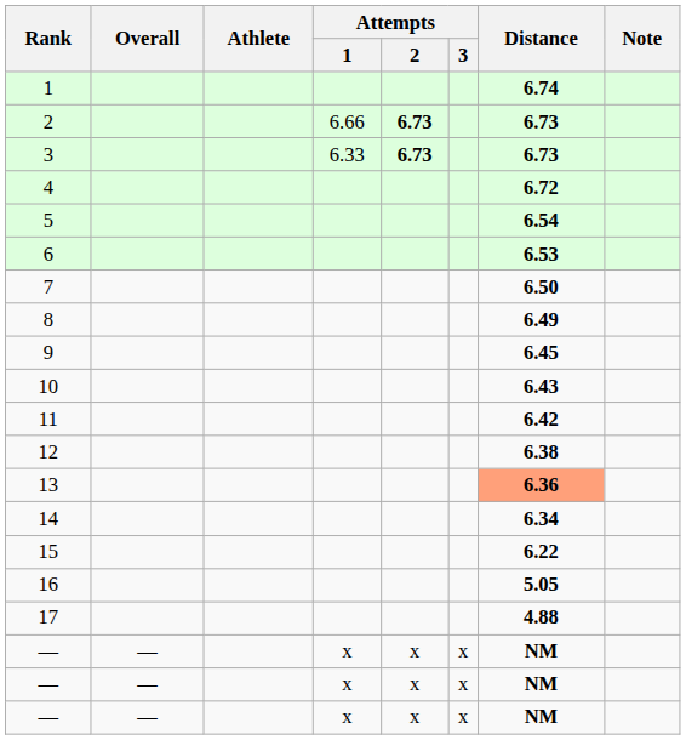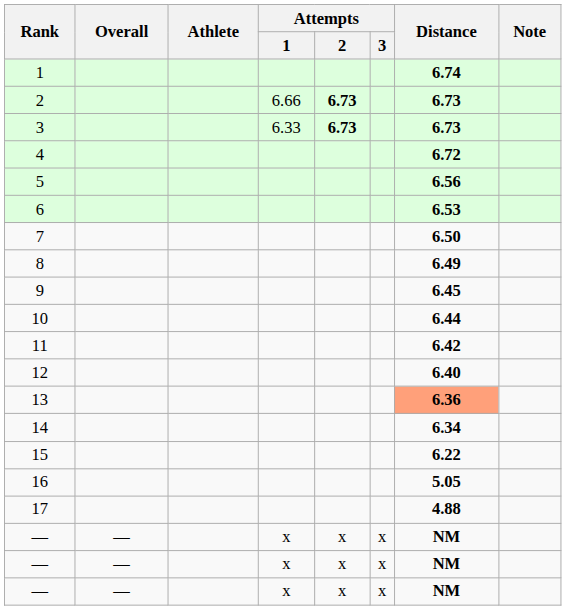 <table class="wikitable" style=" text-align:center; font-size:110%;" width="95%">
 <tr>
 <th rowspan="2">Rank</th>
 <th rowspan="2">Overall</th>
 <th rowspan="2">Athlete</th>
 <th colspan="3">Attempts</th>
 <th rowspan="2">Distance</th>
 <th rowspan="2">Note</th>
 </tr>
 <tr>
 <th>1</th>
 <th>2</th>
 <th>3</th>
 </tr>
 <tr bgcolor="ddffdd">
 <td>1</td>
 <td></td>
 <td align=left></td>
 <td></td>
 <td></td>
 <td></td>
 <td><strong>6.74</strong></td>
 <td></td>
 </tr>
 <tr bgcolor="ddffdd">
 <td>2</td>
 <td></td>
 <td align=left></td>
 <td>6.66</td>
 <td><strong>6.73</strong></td>
 <td></td>
 <td><strong>6.73</strong></td>
 <td></td>
 </tr>
 <tr bgcolor="ddffdd">
 <td>3</td>
 <td></td>
 <td align=left></td>
 <td>6.33</td>
 <td><strong>6.73</strong></td>
 <td></td>
 <td><strong>6.73</strong></td>
 <td></td>
 </tr>
 <tr bgcolor="ddffdd">
 <td>4</td>
 <td></td>
 <td align=left></td>
 <td></td>
 <td></td>
 <td></td>
 <td><strong>6.72</strong></td>
 <td></td>
 </tr>
 <tr bgcolor="ddffdd">
 <td>5</td>
 <td></td>
 <td align=left></td>
 <td></td>
 <td></td>
 <td></td>
-<td><strong>6.54</strong></td>
+<td><strong>6.56</strong></td>
 <td></td>
 </tr>
 <tr bgcolor="ddffdd">
 <td>6</td>
 <td></td>
 <td align=left></td>
 <td></td>
 <td></td>
 <td></td>
 <td><strong>6.53</strong></td>
 <td></td>
 </tr>
 <tr>
 <td>7</td>
 <td></td>
 <td align=left></td>
 <td></td>
 <td></td>
 <td></td>
 <td><strong>6.50</strong></td>
 <td></td>
 </tr>
 <tr>
 <td>8</td>
 <td></td>
 <td align=left></td>
 <td></td>
 <td></td>
 <td></td>
 <td><strong>6.49</strong></td>
 <td></td>
 </tr>
 <tr>
 <td>9</td>
 <td></td>
 <td align=left></td>
 <td></td>
 <td></td>
 <td></td>
 <td><strong>6.45</strong></td>
 <td></td>
 </tr>
 <tr>
 <td>10</td>
 <td></td>
 <td align=left></td>
 <td></td>
 <td></td>
 <td></td>
-<td><strong>6.43</strong></td>
+<td><strong>6.44</strong></td>
 <td></td>
 </tr>
 <tr>
 <td>11</td>
 <td></td>
 <td align=left></td>
 <td></td>
 <td></td>
 <td></td>
 <td><strong>6.42</strong></td>
 <td></td>
 </tr>
 <tr>
 <td>12</td>
 <td></td>
 <td align=left></td>
 <td></td>
 <td></td>
 <td></td>
-<td><strong>6.38</strong></td>
+<td><strong>6.40</strong></td>
 <td></td>
 </tr>
 <tr>
 <td>13</td>
 <td></td>
 <td align=left></td>
 <td></td>
 <td></td>
 <td></td>
 <td style="background: lightsalmon;"><strong>6.36</strong></td>
 <td></td>
 </tr>
 <tr>
 <td>14</td>
 <td></td>
 <td align=left></td>
 <td></td>
 <td></td>
 <td></td>
 <td><strong>6.34</strong></td>
 <td></td>
 </tr>
 <tr>
 <td>15</td>
 <td></td>
 <td align=left></td>
 <td></td>
 <td></td>
 <td></td>
 <td><strong>6.22</strong></td>
 <td></td>
 </tr>
 <tr>
 <td>16</td>
 <td></td>
 <td align=left></td>
 <td></td>
 <td></td>
 <td></td>
 <td><strong>5.05</strong></td>
 <td></td>
 </tr>
 <tr>
 <td>17</td>
 <td></td>
 <td align=left></td>
 <td></td>
 <td></td>
 <td></td>
 <td><strong>4.88</strong></td>
 <td></td>
 </tr>
 <tr>
 <td>—</td>
 <td>—</td>
 <td align=left></td>
 <td>x</td>
 <td>x</td>
 <td>x</td>
 <td><strong>NM </strong></td>
 <td></td>
 </tr>
 <tr>
 <td>—</td>
 <td>—</td>
 <td align=left></td>
 <td>x</td>
 <td>x</td>
 <td>x</td>
 <td><strong>NM </strong></td>
 <td></td>
 </tr>
 <tr>
 <td>—</td>
 <td>—</td>
 <td align=left></td>
 <td>x</td>
 <td>x</td>
 <td>x</td>
 <td><strong>NM </strong></td>
 <td></td>
 </tr>
 </table>
